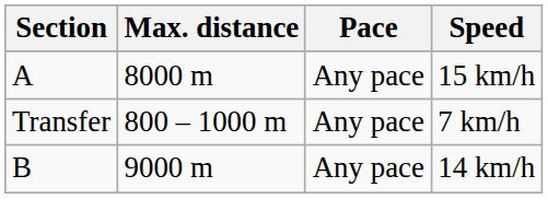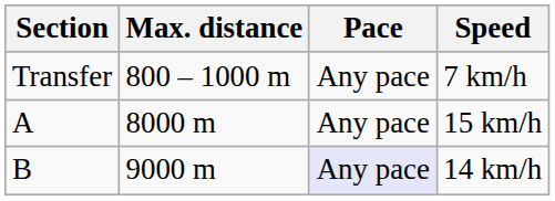 <table class="wikitable" border="1">
 <tr>
 <th>Section</th>
 <th>Max. distance</th>
 <th>Pace</th>
 <th>Speed</th>
 </tr>
 <tr>
+<td>Transfer</td>
+<td>800 – 1000 m</td>
+<td>Any pace</td>
+<td>7 km/h</td>
+</tr>
+<tr>
 <td>A</td>
 <td>8000 m</td>
 <td>Any pace</td>
 <td>15 km/h</td>
 </tr>
 <tr>
-<td>Transfer</td>
-<td>800 – 1000 m</td>
-<td>Any pace</td>
-<td>7 km/h</td>
-</tr>
-<tr>
 <td>B</td>
 <td>9000 m</td>
-<td>Any pace</td>
+<td style="background: lavender;">Any pace</td>
 <td>14 km/h</td>
 </tr>
 </table>
